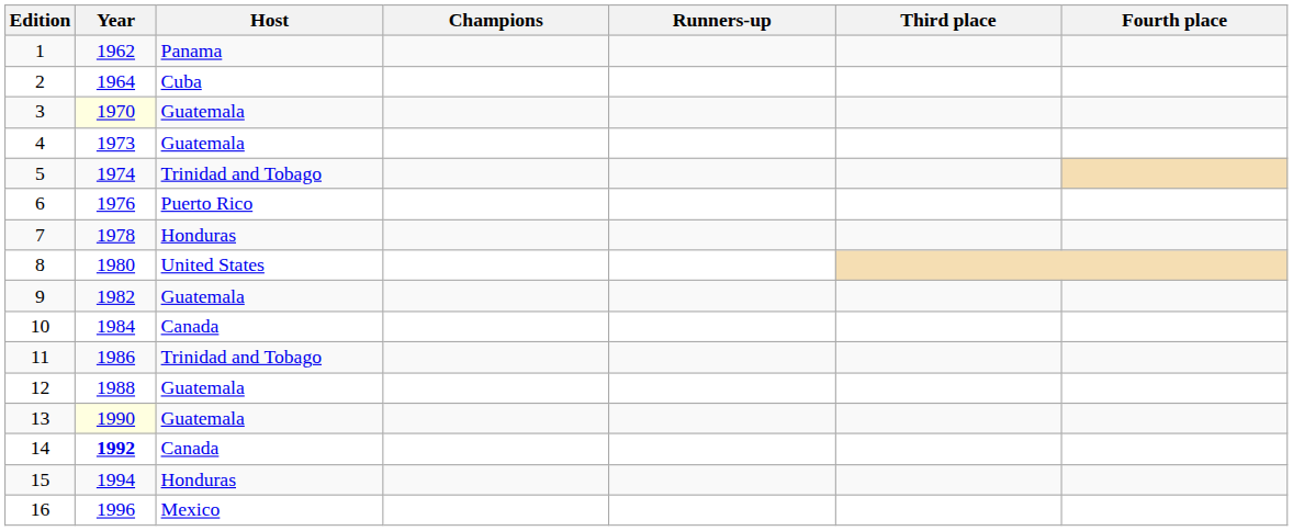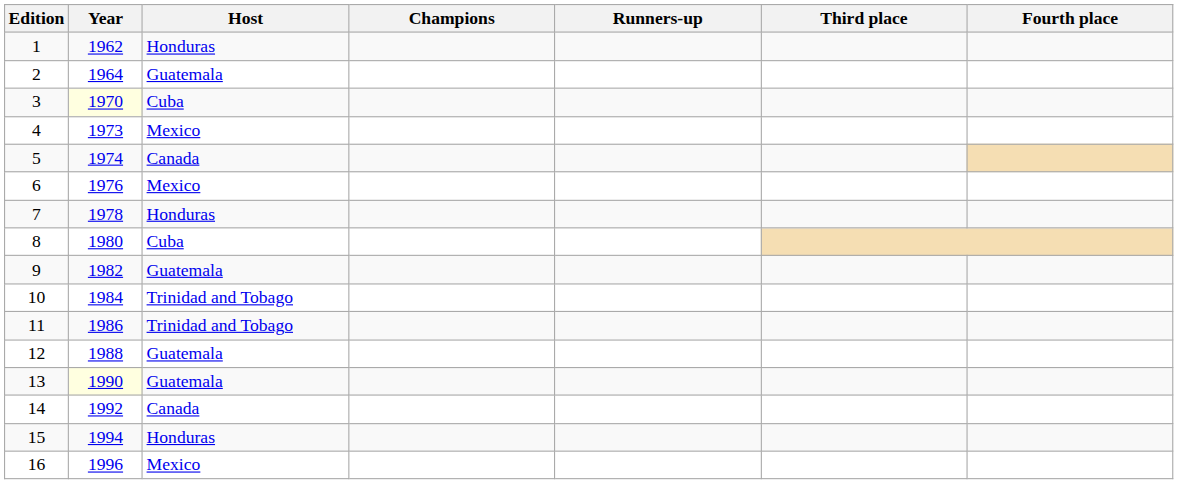 <table class="wikitable">
 <tr>
 <th width="5">Edition</th>
 <th width="60">Year</th>
 <th width="180">Host</th>
 <th width="180">Champions</th>
 <th width="180">Runners-up</th>
 <th width="180">Third place</th>
 <th width="180">Fourth place</th>
 </tr>
 <tr>
 <td align="center">1</td>
 <td align="center"><a href='#'>1962</a></td>
-<td> <a href='#'>Panama</a></td>
+<td> <a href='#'>Honduras</a></td>
 <td></td>
 <td></td>
 <td></td>
 <td></td>
 </tr>
 <tr bgcolor="FFFFFF">
 <td align="center">2</td>
 <td align="center"><a href='#'>1964</a></td>
-<td> <a href='#'>Cuba</a></td>
+<td> <a href='#'>Guatemala</a></td>
 <td></td>
 <td></td>
 <td></td>
 <td></td>
 </tr>
 <tr>
 <td align="center">3</td>
 <td align="center" style="background: lightyellow;"><a href='#'>1970</a></td>
-<td> <a href='#'>Guatemala</a></td>
+<td> <a href='#'>Cuba</a></td>
 <td></td>
 <td></td>
 <td></td>
 <td></td>
 </tr>
 <tr bgcolor="FFFFFF">
 <td align="center">4</td>
 <td align="center"><a href='#'>1973</a></td>
-<td> <a href='#'>Guatemala</a></td>
+<td> <a href='#'>Mexico</a></td>
 <td></td>
 <td></td>
 <td></td>
 <td></td>
 </tr>
 <tr>
 <td align="center">5</td>
 <td align="center"><a href='#'>1974</a></td>
-<td> <a href='#'>Trinidad and Tobago</a></td>
+<td> <a href='#'>Canada</a></td>
 <td></td>
 <td></td>
 <td></td>
 <td bgcolor="wheat"></td>
 </tr>
 <tr bgcolor="FFFFFF">
 <td align="center">6</td>
 <td align="center"><a href='#'>1976</a></td>
-<td> <a href='#'>Puerto Rico</a></td>
+<td> <a href='#'>Mexico</a></td>
 <td></td>
 <td></td>
 <td></td>
 <td></td>
 </tr>
 <tr>
 <td align="center">7</td>
 <td align="center"><a href='#'>1978</a></td>
 <td> <a href='#'>Honduras</a></td>
 <td></td>
 <td></td>
 <td></td>
 <td></td>
 </tr>
 <tr bgcolor="FFFFFF">
 <td align="center">8</td>
 <td align="center"><a href='#'>1980</a></td>
-<td> <a href='#'>United States</a></td>
+<td> <a href='#'>Cuba</a></td>
 <td></td>
 <td></td>
 <td colspan="2" & bgcolor="wheat"></td>
 </tr>
 <tr>
 <td align="center">9</td>
 <td align="center"><a href='#'>1982</a></td>
 <td> <a href='#'>Guatemala</a></td>
 <td></td>
 <td></td>
 <td></td>
 <td></td>
 </tr>
 <tr bgcolor="FFFFFF">
 <td align="center">10</td>
 <td align="center"><a href='#'>1984</a></td>
-<td> <a href='#'>Canada</a></td>
+<td> <a href='#'>Trinidad and Tobago</a></td>
 <td></td>
 <td></td>
 <td></td>
 <td></td>
 </tr>
 <tr>
 <td align="center">11</td>
 <td align="center"><a href='#'>1986</a></td>
 <td> <a href='#'>Trinidad and Tobago</a></td>
 <td></td>
 <td></td>
 <td></td>
 <td></td>
 </tr>
 <tr bgcolor="FFFFFF">
 <td align="center">12</td>
 <td align="center"><a href='#'>1988</a></td>
 <td> <a href='#'>Guatemala</a></td>
 <td></td>
 <td></td>
 <td></td>
 <td></td>
 </tr>
 <tr>
 <td align="center">13</td>
 <td align="center" style="background: lightyellow;"><a href='#'>1990</a></td>
 <td> <a href='#'>Guatemala</a></td>
 <td></td>
 <td></td>
 <td></td>
 <td></td>
 </tr>
 <tr bgcolor="FFFFFF">
 <td align="center">14</td>
-<td align="center"><strong><a href='#'>1992</a></strong></td>
+<td align="center"><a href='#'>1992</a></td>
 <td> <a href='#'>Canada</a></td>
 <td></td>
 <td></td>
 <td></td>
 <td></td>
 </tr>
 <tr>
 <td align="center">15</td>
 <td align="center"><a href='#'>1994</a></td>
 <td> <a href='#'>Honduras</a></td>
 <td></td>
 <td></td>
 <td></td>
 <td></td>
 </tr>
 <tr bgcolor="FFFFFF">
 <td align="center">16</td>
 <td align="center"><a href='#'>1996</a></td>
 <td> <a href='#'>Mexico</a></td>
 <td></td>
 <td></td>
 <td></td>
 <td></td>
 </tr>
 </table>
